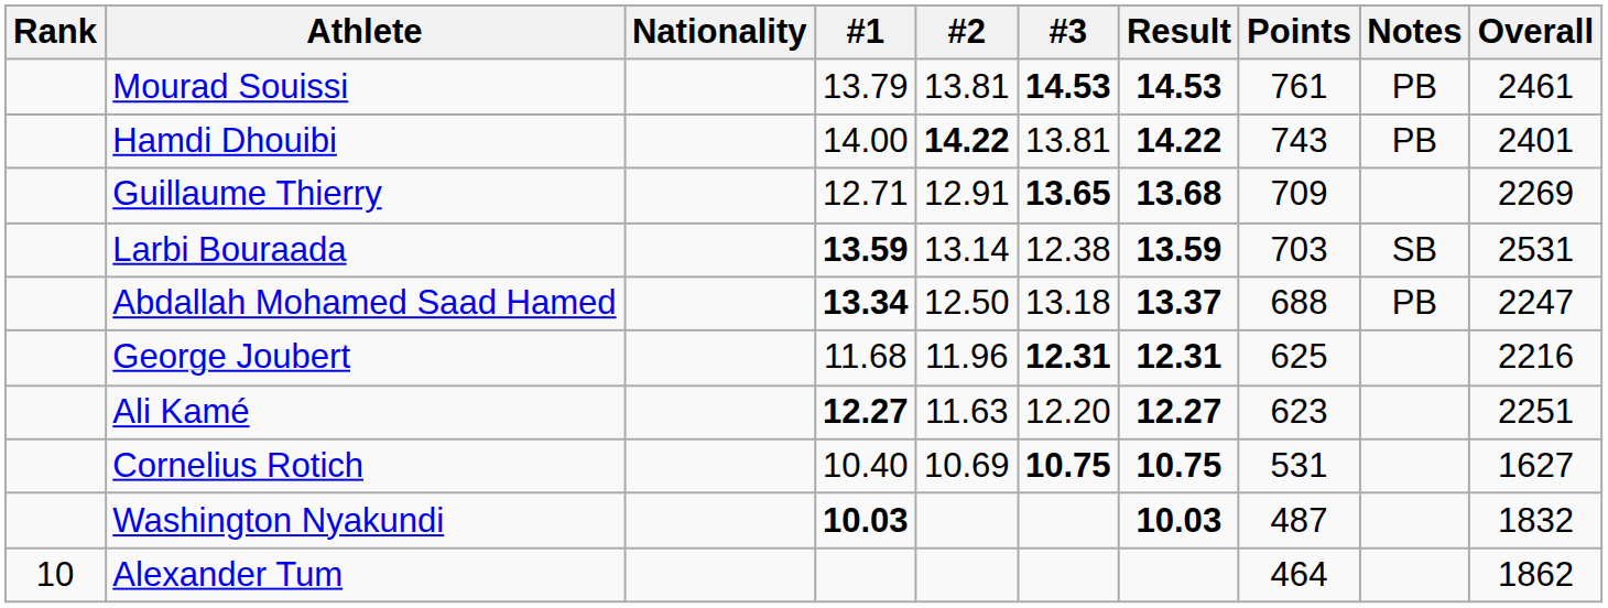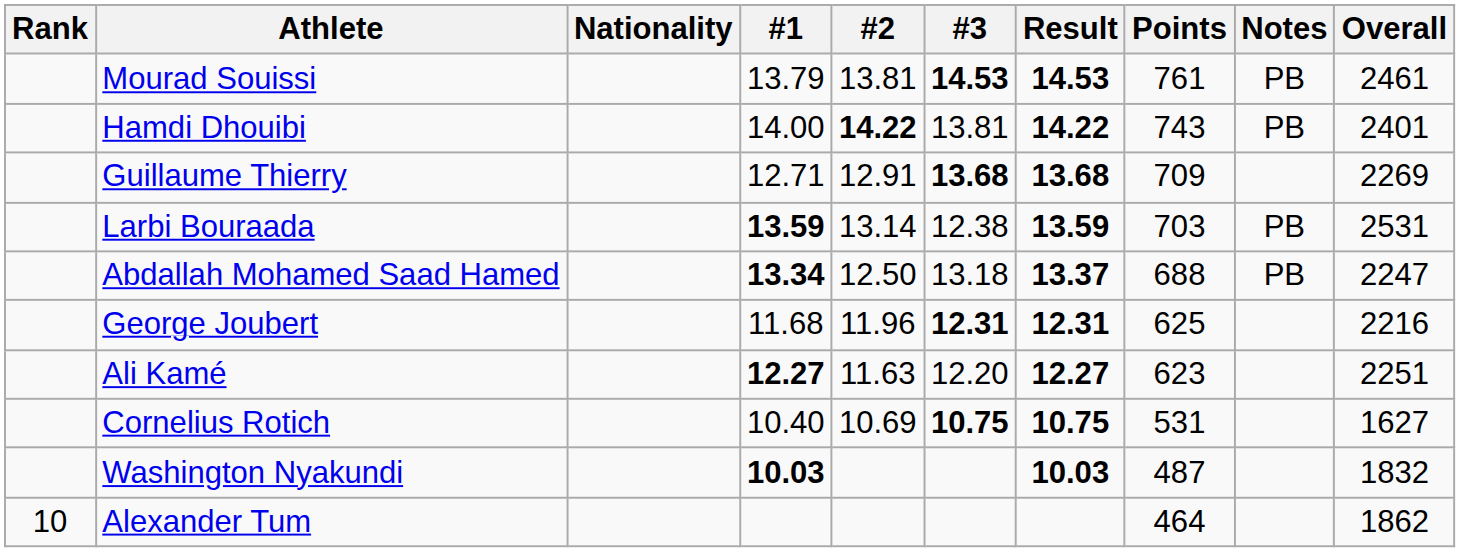 <table class="wikitable sortable" style="text-align:center">
 <tr>
 <th>Rank</th>
 <th>Athlete</th>
 <th>Nationality</th>
 <th>#1</th>
 <th>#2</th>
 <th>#3</th>
 <th>Result</th>
 <th>Points</th>
 <th>Notes</th>
 <th>Overall</th>
 </tr>
 <tr>
 <td></td>
 <td align=left><a href='#'>Mourad Souissi</a></td>
 <td align=left></td>
 <td>13.79</td>
 <td>13.81</td>
 <td><strong>14.53</strong></td>
 <td><strong>14.53</strong></td>
 <td>761</td>
 <td>PB</td>
 <td>2461</td>
 </tr>
 <tr>
 <td></td>
 <td align=left><a href='#'>Hamdi Dhouibi</a></td>
 <td align=left></td>
 <td>14.00</td>
 <td><strong>14.22</strong></td>
 <td>13.81</td>
 <td><strong>14.22</strong></td>
 <td>743</td>
 <td>PB</td>
 <td>2401</td>
 </tr>
 <tr>
 <td></td>
 <td align=left><a href='#'>Guillaume Thierry</a></td>
 <td align=left></td>
 <td>12.71</td>
 <td>12.91</td>
-<td><strong>13.65</strong></td>
+<td><strong>13.68</strong></td>
 <td><strong>13.68</strong></td>
 <td>709</td>
 <td></td>
 <td>2269</td>
 </tr>
 <tr>
 <td></td>
 <td align=left><a href='#'>Larbi Bouraada</a></td>
 <td align=left></td>
 <td><strong>13.59</strong></td>
 <td>13.14</td>
 <td>12.38</td>
 <td><strong>13.59</strong></td>
 <td>703</td>
-<td>SB</td>
+<td>PB</td>
 <td>2531</td>
 </tr>
 <tr>
 <td></td>
 <td align=left><a href='#'>Abdallah Mohamed Saad Hamed</a></td>
 <td align=left></td>
 <td><strong>13.34</strong></td>
 <td>12.50</td>
 <td>13.18</td>
 <td><strong>13.37</strong></td>
 <td>688</td>
 <td>PB</td>
 <td>2247</td>
 </tr>
 <tr>
 <td></td>
 <td align=left><a href='#'>George Joubert</a></td>
 <td align=left></td>
 <td>11.68</td>
 <td>11.96</td>
 <td><strong>12.31</strong></td>
 <td><strong>12.31</strong></td>
 <td>625</td>
 <td></td>
 <td>2216</td>
 </tr>
 <tr>
 <td></td>
 <td align=left><a href='#'>Ali Kamé</a></td>
 <td align=left></td>
 <td><strong>12.27</strong></td>
 <td>11.63</td>
 <td>12.20</td>
 <td><strong>12.27</strong></td>
 <td>623</td>
 <td></td>
 <td>2251</td>
 </tr>
 <tr>
 <td></td>
 <td align=left><a href='#'>Cornelius Rotich</a></td>
 <td align=left></td>
 <td>10.40</td>
 <td>10.69</td>
 <td><strong>10.75</strong></td>
 <td><strong>10.75</strong></td>
 <td>531</td>
 <td></td>
 <td>1627</td>
 </tr>
 <tr>
 <td></td>
 <td align=left><a href='#'>Washington Nyakundi</a></td>
 <td align=left></td>
 <td><strong>10.03</strong></td>
 <td></td>
 <td></td>
 <td><strong>10.03</strong></td>
 <td>487</td>
 <td></td>
 <td>1832</td>
 </tr>
 <tr>
 <td>10</td>
 <td align=left><a href='#'>Alexander Tum</a></td>
 <td align=left></td>
 <td><strong></strong></td>
 <td></td>
 <td></td>
 <td><strong></strong></td>
 <td>464</td>
 <td></td>
 <td>1862</td>
 </tr>
 </table>
